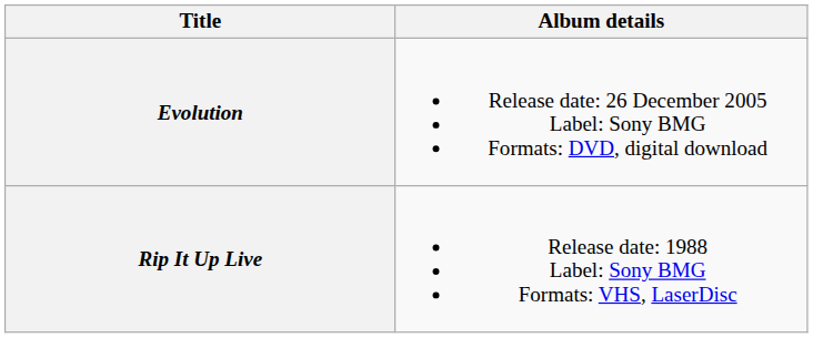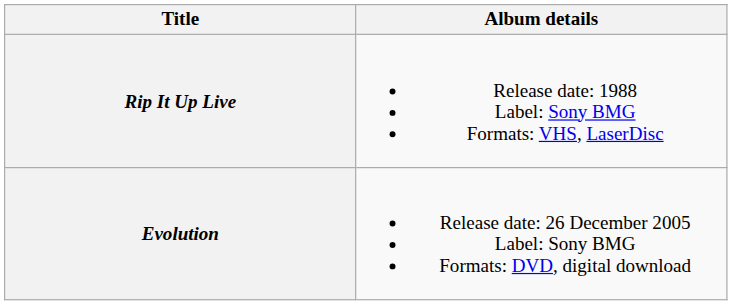 <table class="wikitable plainrowheaders" style="text-align:center;">
 <tr>
 <th scope="col" style="width:18em;">Title</th>
 <th scope="col" style="width:19em;">Album details</th>
 </tr>
 <tr>
+<th scope="row"><em>Rip It Up Live</em></th>
+<td><br><ul><li>Release date: 1988</li><li>Label: <a href='#'>Sony BMG</a></li><li>Formats: <a href='#'>VHS</a>, <a href='#'>LaserDisc</a></li></ul></td>
+</tr>
+<tr>
 <th scope="row"><em>Evolution</em></th>
 <td><br><ul><li>Release date: 26 December 2005</li><li>Label: Sony BMG</li><li>Formats: <a href='#'>DVD</a>, digital download</li></ul></td>
 </tr>
-<tr>
-<th scope="row"><em>Rip It Up Live</em></th>
-<td><br><ul><li>Release date: 1988</li><li>Label: <a href='#'>Sony BMG</a></li><li>Formats: <a href='#'>VHS</a>, <a href='#'>LaserDisc</a></li></ul></td>
-</tr>
 </table>
